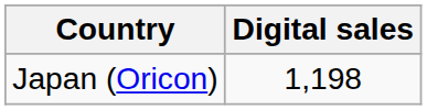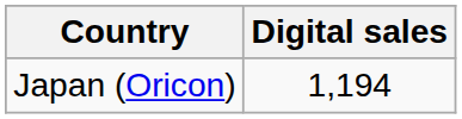 <table class="wikitable sortable plainrowheaders" style="text-align:center;">
 <tr>
 <th>Country</th>
 <th>Digital sales</th>
 </tr>
 <tr>
 <td>Japan (<a href='#'>Oricon</a>)</td>
-<td>1,198</td>
+<td>1,194</td>
 </tr>
 </table>
